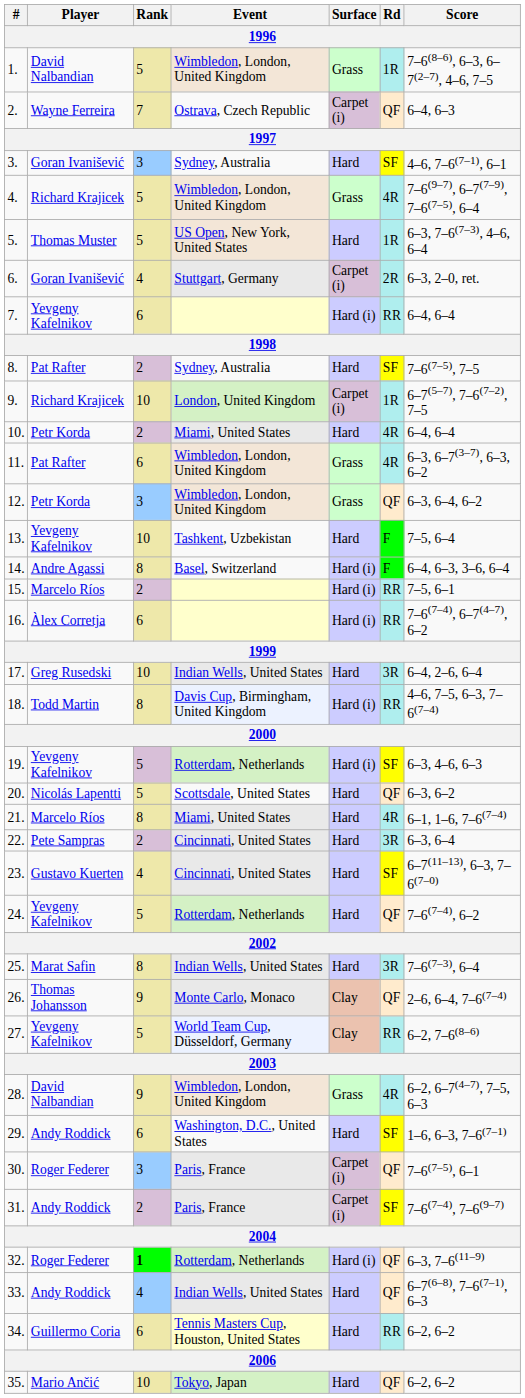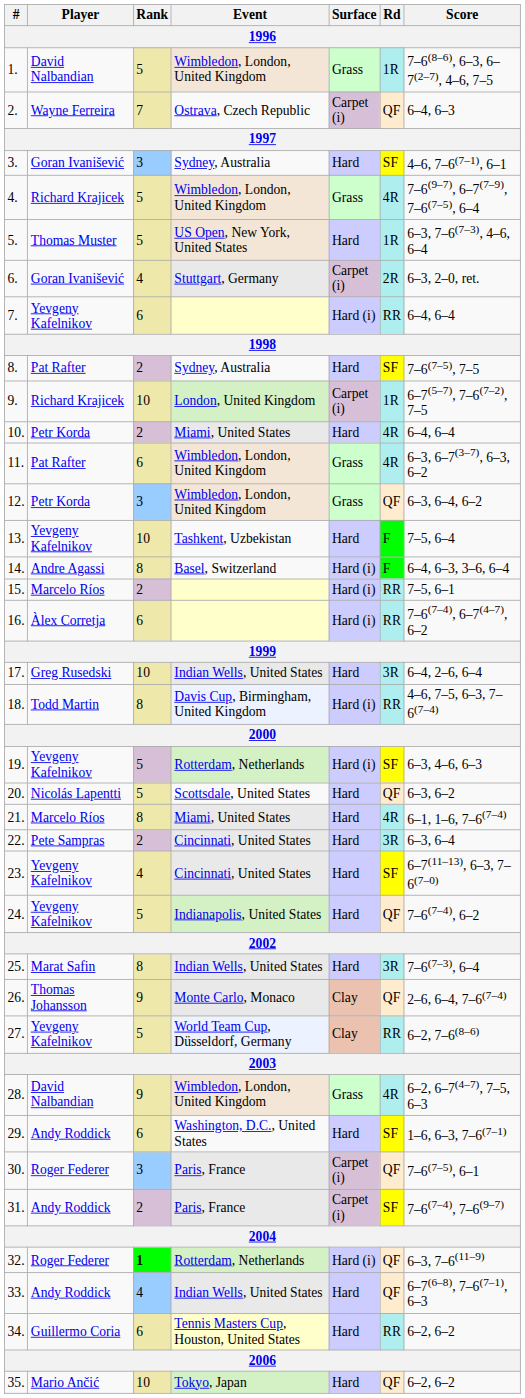 <table class="wikitable sortable">
 <tr>
 <th width="10">#</th>
 <th width="150">Player</th>
 <th width="10">Rank</th>
 <th width="250">Event</th>
 <th width="20">Surface</th>
 <th width="10">Rd</th>
 <th width="200">Score</th>
 </tr>
 <tr>
 <th colspan="7"><a href='#'>1996</a></th>
 </tr>
 <tr>
 <td>1.</td>
 <td> <a href='#'>David Nalbandian</a></td>
 <td bgcolor=EEE8AA>5</td>
 <td bgcolor=f3e6d7><a href='#'>Wimbledon</a>, London, United Kingdom</td>
 <td bgcolor=#cfc>Grass</td>
 <td bgcolor=afeeee>1R</td>
 <td>7–6<sup>(8–6)</sup>, 6–3, 6–7<sup>(2–7)</sup>, 4–6, 7–5</td>
 </tr>
 <tr>
 <td>2.</td>
 <td> <a href='#'>Wayne Ferreira</a></td>
 <td bgcolor=EEE8AA>7</td>
 <td><a href='#'>Ostrava</a>, Czech Republic</td>
 <td bgcolor=thistle>Carpet (i)</td>
 <td bgcolor=ffebcd>QF</td>
 <td>6–4, 6–3</td>
 </tr>
 <tr>
 <th colspan="7"><a href='#'>1997</a></th>
 </tr>
 <tr>
 <td>3.</td>
 <td> <a href='#'>Goran Ivanišević</a></td>
 <td bgcolor=99ccff>3</td>
 <td><a href='#'>Sydney</a>, Australia</td>
 <td bgcolor=CCCCFF>Hard</td>
 <td bgcolor=yellow>SF</td>
 <td>4–6, 7–6<sup>(7–1)</sup>, 6–1</td>
 </tr>
 <tr>
 <td>4.</td>
 <td> <a href='#'>Richard Krajicek</a></td>
 <td bgcolor=EEE8AA>5</td>
 <td bgcolor=f3e6d7><a href='#'>Wimbledon</a>, London, United Kingdom</td>
 <td bgcolor=#cfc>Grass</td>
 <td bgcolor=afeeee>4R</td>
 <td>7–6<sup>(9–7)</sup>, 6–7<sup>(7–9)</sup>, 7–6<sup>(7–5)</sup>, 6–4</td>
 </tr>
 <tr>
 <td>5.</td>
 <td> <a href='#'>Thomas Muster</a></td>
 <td bgcolor=EEE8AA>5</td>
 <td bgcolor=f3e6d7><a href='#'>US Open</a>, New York, United States</td>
 <td bgcolor=CCCCFF>Hard</td>
 <td bgcolor=afeeee>1R</td>
 <td>6–3, 7–6<sup>(7–3)</sup>, 4–6, 6–4</td>
 </tr>
 <tr>
 <td>6.</td>
 <td> <a href='#'>Goran Ivanišević</a></td>
 <td bgcolor=EEE8AA>4</td>
 <td bgcolor=e9e9e9><a href='#'>Stuttgart</a>, Germany</td>
 <td bgcolor=thistle>Carpet (i)</td>
 <td bgcolor=afeeee>2R</td>
 <td>6–3, 2–0, ret.</td>
 </tr>
 <tr>
 <td>7.</td>
 <td> <a href='#'>Yevgeny Kafelnikov</a></td>
 <td bgcolor=EEE8AA>6</td>
 <td bgcolor=ffffcc></td>
 <td bgcolor=CCCCFF>Hard (i)</td>
 <td bgcolor=afeeee>RR</td>
 <td>6–4, 6–4</td>
 </tr>
 <tr>
 <th colspan="7"><a href='#'>1998</a></th>
 </tr>
 <tr>
 <td>8.</td>
 <td> <a href='#'>Pat Rafter</a></td>
 <td bgcolor=thistle>2</td>
 <td><a href='#'>Sydney</a>, Australia</td>
 <td bgcolor=CCCCFF>Hard</td>
 <td bgcolor=yellow>SF</td>
 <td>7–6<sup>(7–5)</sup>, 7–5</td>
 </tr>
 <tr>
 <td>9.</td>
 <td> <a href='#'>Richard Krajicek</a></td>
 <td bgcolor=EEE8AA>10</td>
 <td bgcolor=d4f1c5><a href='#'>London</a>, United Kingdom</td>
 <td bgcolor=thistle>Carpet (i)</td>
 <td bgcolor=afeeee>1R</td>
 <td>6–7<sup>(5–7)</sup>, 7–6<sup>(7–2)</sup>, 7–5</td>
 </tr>
 <tr>
 <td>10.</td>
 <td> <a href='#'>Petr Korda</a></td>
 <td bgcolor=thistle>2</td>
 <td bgcolor=e9e9e9><a href='#'>Miami</a>, United States</td>
 <td bgcolor=CCCCFF>Hard</td>
 <td bgcolor=afeeee>4R</td>
 <td>6–4, 6–4</td>
 </tr>
 <tr>
 <td>11.</td>
 <td> <a href='#'>Pat Rafter</a></td>
 <td bgcolor=EEE8AA>6</td>
 <td bgcolor=f3e6d7><a href='#'>Wimbledon</a>, London, United Kingdom</td>
 <td bgcolor=#cfc>Grass</td>
 <td bgcolor=afeeee>4R</td>
 <td>6–3, 6–7<sup>(3–7)</sup>, 6–3, 6–2</td>
 </tr>
 <tr>
 <td>12.</td>
 <td> <a href='#'>Petr Korda</a></td>
 <td bgcolor=99ccff>3</td>
 <td bgcolor=f3e6d7><a href='#'>Wimbledon</a>, London, United Kingdom</td>
 <td bgcolor=#cfc>Grass</td>
 <td bgcolor=ffebcd>QF</td>
 <td>6–3, 6–4, 6–2</td>
 </tr>
 <tr>
 <td>13.</td>
 <td> <a href='#'>Yevgeny Kafelnikov</a></td>
 <td bgcolor=EEE8AA>10</td>
 <td><a href='#'>Tashkent</a>, Uzbekistan</td>
 <td bgcolor=CCCCFF>Hard</td>
 <td bgcolor=lime>F</td>
 <td>7–5, 6–4</td>
 </tr>
 <tr>
 <td>14.</td>
 <td> <a href='#'>Andre Agassi</a></td>
 <td bgcolor=EEE8AA>8</td>
 <td><a href='#'>Basel</a>, Switzerland</td>
 <td bgcolor=CCCCFF>Hard (i)</td>
 <td bgcolor=lime>F</td>
 <td>6–4, 6–3, 3–6, 6–4</td>
 </tr>
 <tr>
 <td>15.</td>
 <td> <a href='#'>Marcelo Ríos</a></td>
 <td bgcolor=thistle>2</td>
 <td bgcolor=ffffcc></td>
 <td bgcolor=CCCCFF>Hard (i)</td>
 <td bgcolor=afeeee>RR</td>
 <td>7–5, 6–1</td>
 </tr>
 <tr>
 <td>16.</td>
 <td> <a href='#'>Àlex Corretja</a></td>
 <td bgcolor=EEE8AA>6</td>
 <td bgcolor=ffffcc></td>
 <td bgcolor=CCCCFF>Hard (i)</td>
 <td bgcolor=afeeee>RR</td>
 <td>7–6<sup>(7–4)</sup>, 6–7<sup>(4–7)</sup>, 6–2</td>
 </tr>
 <tr>
 <th colspan="7"><a href='#'>1999</a></th>
 </tr>
 <tr>
 <td>17.</td>
 <td> <a href='#'>Greg Rusedski</a></td>
 <td bgcolor=EEE8AA>10</td>
 <td bgcolor=e9e9e9><a href='#'>Indian Wells</a>, United States</td>
 <td bgcolor=CCCCFF>Hard</td>
 <td bgcolor=afeeee>3R</td>
 <td>6–4, 2–6, 6–4</td>
 </tr>
 <tr>
 <td>18.</td>
 <td> <a href='#'>Todd Martin</a></td>
 <td bgcolor=EEE8AA>8</td>
 <td bgcolor=ECF2FF><a href='#'>Davis Cup</a>, Birmingham, United Kingdom</td>
 <td bgcolor=CCCCFF>Hard (i)</td>
 <td bgcolor=afeeee>RR</td>
 <td>4–6, 7–5, 6–3, 7–6<sup>(7–4)</sup></td>
 </tr>
 <tr>
 <th colspan="7"><a href='#'>2000</a></th>
 </tr>
 <tr>
 <td>19.</td>
 <td> <a href='#'>Yevgeny Kafelnikov</a></td>
 <td bgcolor=thistle>5</td>
 <td bgcolor=d4f1c5><a href='#'>Rotterdam</a>, Netherlands</td>
 <td bgcolor=CCCCFF>Hard (i)</td>
 <td bgcolor=yellow>SF</td>
 <td>6–3, 4–6, 6–3</td>
 </tr>
 <tr>
 <td>20.</td>
 <td> <a href='#'>Nicolás Lapentti</a></td>
 <td bgcolor=EEE8AA>5</td>
 <td><a href='#'>Scottsdale</a>, United States</td>
 <td bgcolor=CCCCFF>Hard</td>
 <td bgcolor=ffebcd>QF</td>
 <td>6–3, 6–2</td>
 </tr>
 <tr>
 <td>21.</td>
 <td> <a href='#'>Marcelo Ríos</a></td>
 <td bgcolor=EEE8AA>8</td>
 <td bgcolor=e9e9e9><a href='#'>Miami</a>, United States</td>
 <td bgcolor=CCCCFF>Hard</td>
 <td bgcolor=afeeee>4R</td>
 <td>6–1, 1–6, 7–6<sup>(7–4)</sup></td>
 </tr>
 <tr>
 <td>22.</td>
 <td> <a href='#'>Pete Sampras</a></td>
 <td bgcolor=thistle>2</td>
 <td bgcolor=e9e9e9><a href='#'>Cincinnati</a>, United States</td>
 <td bgcolor=CCCCFF>Hard</td>
 <td bgcolor=afeeee>3R</td>
 <td>6–3, 6–4</td>
 </tr>
 <tr>
 <td>23.</td>
-<td> <a href='#'>Gustavo Kuerten</a></td>
+<td> <a href='#'>Yevgeny Kafelnikov</a></td>
 <td bgcolor=EEE8AA>4</td>
 <td bgcolor=e9e9e9><a href='#'>Cincinnati</a>, United States</td>
 <td bgcolor=CCCCFF>Hard</td>
 <td bgcolor=yellow>SF</td>
 <td>6–7<sup>(11–13)</sup>, 6–3, 7–6<sup>(7–0)</sup></td>
 </tr>
 <tr>
 <td>24.</td>
 <td> <a href='#'>Yevgeny Kafelnikov</a></td>
 <td bgcolor=EEE8AA>5</td>
-<td bgcolor=d4f1c5><a href='#'>Rotterdam</a>, Netherlands</td>
+<td bgcolor=d4f1c5><a href='#'>Indianapolis</a>, United States</td>
 <td bgcolor=CCCCFF>Hard</td>
 <td bgcolor=ffebcd>QF</td>
 <td>7–6<sup>(7–4)</sup>, 6–2</td>
 </tr>
 <tr>
 <th colspan="7"><a href='#'>2002</a></th>
 </tr>
 <tr>
 <td>25.</td>
 <td> <a href='#'>Marat Safin</a></td>
 <td bgcolor=EEE8AA>8</td>
 <td bgcolor=e9e9e9><a href='#'>Indian Wells</a>, United States</td>
 <td bgcolor=CCCCFF>Hard</td>
 <td bgcolor=afeeee>3R</td>
 <td>7–6<sup>(7–3)</sup>, 6–4</td>
 </tr>
 <tr>
 <td>26.</td>
 <td> <a href='#'>Thomas Johansson</a></td>
 <td bgcolor=EEE8AA>9</td>
 <td bgcolor=e9e9e9><a href='#'>Monte Carlo</a>, Monaco</td>
 <td bgcolor=#ebc2af>Clay</td>
 <td bgcolor=ffebcd>QF</td>
 <td>2–6, 6–4, 7–6<sup>(7–4)</sup></td>
 </tr>
 <tr>
 <td>27.</td>
 <td> <a href='#'>Yevgeny Kafelnikov</a></td>
 <td bgcolor=EEE8AA>5</td>
 <td bgcolor=ECF2FF><a href='#'>World Team Cup</a>, Düsseldorf, Germany</td>
 <td bgcolor=#ebc2af>Clay</td>
 <td bgcolor=afeeee>RR</td>
 <td>6–2, 7–6<sup>(8–6)</sup></td>
 </tr>
 <tr>
 <th colspan="7"><a href='#'>2003</a></th>
 </tr>
 <tr>
 <td>28.</td>
 <td> <a href='#'>David Nalbandian</a></td>
 <td bgcolor=EEE8AA>9</td>
 <td bgcolor=f3e6d7><a href='#'>Wimbledon</a>, London, United Kingdom</td>
 <td bgcolor=#cfc>Grass</td>
 <td bgcolor=afeeee>4R</td>
 <td>6–2, 6–7<sup>(4–7)</sup>, 7–5, 6–3</td>
 </tr>
 <tr>
 <td>29.</td>
 <td> <a href='#'>Andy Roddick</a></td>
 <td bgcolor=EEE8AA>6</td>
 <td><a href='#'>Washington, D.C.</a>, United States</td>
 <td bgcolor=CCCCFF>Hard</td>
 <td bgcolor=yellow>SF</td>
 <td>1–6, 6–3, 7–6<sup>(7–1)</sup></td>
 </tr>
 <tr>
 <td>30.</td>
 <td> <a href='#'>Roger Federer</a></td>
 <td bgcolor=99ccff>3</td>
 <td bgcolor=e9e9e9><a href='#'>Paris</a>, France</td>
 <td bgcolor=thistle>Carpet (i)</td>
 <td bgcolor=ffebcd>QF</td>
 <td>7–6<sup>(7–5)</sup>, 6–1</td>
 </tr>
 <tr>
 <td>31.</td>
 <td> <a href='#'>Andy Roddick</a></td>
 <td bgcolor=thistle>2</td>
 <td bgcolor=e9e9e9><a href='#'>Paris</a>, France</td>
 <td bgcolor=thistle>Carpet (i)</td>
 <td bgcolor=yellow>SF</td>
 <td>7–6<sup>(7–4)</sup>, 7–6<sup>(9–7)</sup></td>
 </tr>
 <tr>
 <th colspan="7"><a href='#'>2004</a></th>
 </tr>
 <tr>
 <td>32.</td>
 <td> <a href='#'>Roger Federer</a></td>
 <td bgcolor=lime><strong>1</strong></td>
 <td bgcolor=d4f1c5><a href='#'>Rotterdam</a>, Netherlands</td>
 <td bgcolor=CCCCFF>Hard (i)</td>
 <td bgcolor=ffebcd>QF</td>
 <td>6–3, 7–6<sup>(11–9)</sup></td>
 </tr>
 <tr>
 <td>33.</td>
 <td> <a href='#'>Andy Roddick</a></td>
 <td bgcolor=99ccff>4</td>
 <td bgcolor=e9e9e9><a href='#'>Indian Wells</a>, United States</td>
 <td bgcolor=CCCCFF>Hard</td>
 <td bgcolor=ffebcd>QF</td>
 <td>6–7<sup>(6–8)</sup>, 7–6<sup>(7–1)</sup>, 6–3</td>
 </tr>
 <tr>
 <td>34.</td>
 <td> <a href='#'>Guillermo Coria</a></td>
 <td bgcolor=EEE8AA>6</td>
 <td bgcolor=ffffcc><a href='#'>Tennis Masters Cup</a>, Houston, United States</td>
 <td bgcolor=CCCCFF>Hard</td>
 <td bgcolor=afeeee>RR</td>
 <td>6–2, 6–2</td>
 </tr>
 <tr>
 <th colspan="7"><a href='#'>2006</a></th>
 </tr>
 <tr>
 <td>35.</td>
 <td> <a href='#'>Mario Ančić</a></td>
 <td bgcolor=EEE8AA>10</td>
 <td bgcolor=d4f1c5><a href='#'>Tokyo</a>, Japan</td>
 <td bgcolor=CCCCFF>Hard</td>
 <td bgcolor=ffebcd>QF</td>
 <td>6–2, 6–2</td>
 </tr>
 </table>
